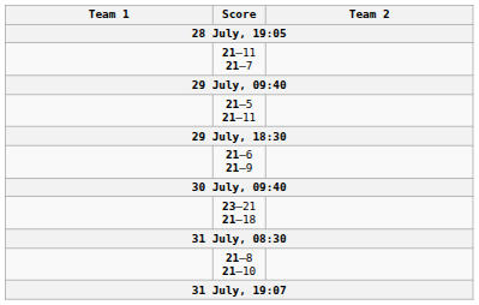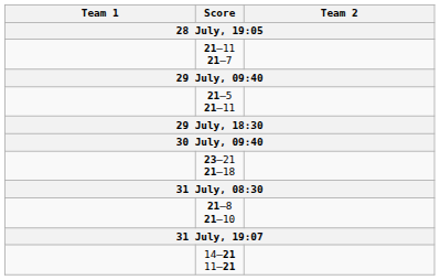 <table class="wikitable" style="text-align: center; font-size:90% ">
 <tr>
 <th align="right" width="210">Team 1</th>
 <th width="50">Score</th>
 <th align="left" width="210">Team 2</th>
 </tr>
 <tr>
 <th colspan=3>28 July, 19:05</th>
 </tr>
 <tr>
 <td align=right><strong></strong></td>
 <td align=center><strong>21</strong>–11<br><strong>21</strong>–7</td>
 <td align=left></td>
 </tr>
 <tr>
 <th colspan=3>29 July, 09:40</th>
 </tr>
 <tr>
 <td align=right><strong></strong></td>
 <td align=center><strong>21</strong>–5<br><strong>21</strong>–11</td>
 <td align=left></td>
 </tr>
 <tr>
 <th colspan=3>29 July, 18:30</th>
 </tr>
 <tr>
-<td align=right><strong></strong></td>
-<td align=center><strong>21</strong>–6<br><strong>21</strong>–9</td>
-<td align=left></td>
-</tr>
-<tr>
 <th colspan=3>30 July, 09:40</th>
 </tr>
 <tr>
 <td align=right><strong></strong></td>
 <td align=center><strong>23</strong>–21<br><strong>21</strong>–18</td>
 <td align=left></td>
 </tr>
 <tr>
 <th colspan=3>31 July, 08:30</th>
 </tr>
 <tr>
 <td align=right><strong></strong></td>
 <td align=center><strong>21</strong>–8<br><strong>21</strong>–10</td>
 <td align=left></td>
 </tr>
 <tr>
 <th colspan=3>31 July, 19:07</th>
 </tr>
+<tr>
+<td align=right></td>
+<td align=center>14–<strong>21</strong><br>11–<strong>21</strong></td>
+<td align=left><strong></strong></td>
+</tr>
 </table>
